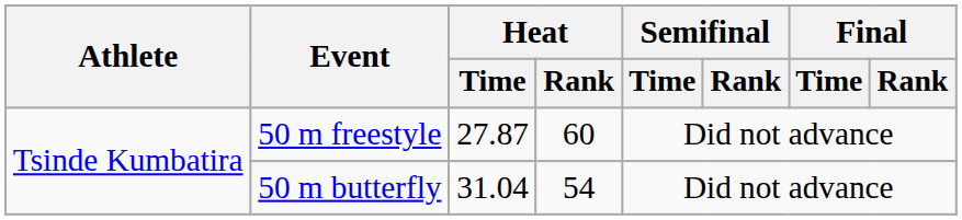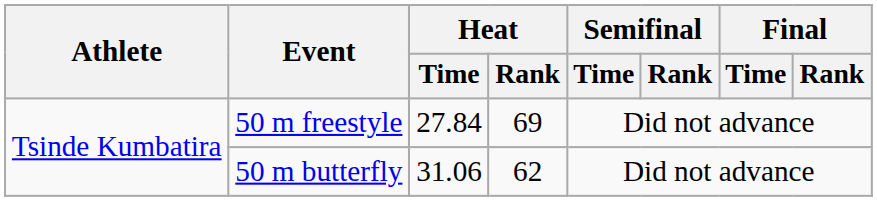 <table class=wikitable style=font-size:90%>
 <tr>
 <th rowspan=2>Athlete</th>
 <th rowspan=2>Event</th>
 <th colspan=2>Heat</th>
 <th colspan=2>Semifinal</th>
 <th colspan=2>Final</th>
 </tr>
 <tr style=font-size:95%>
 <th>Time</th>
 <th>Rank</th>
 <th>Time</th>
 <th>Rank</th>
 <th>Time</th>
 <th>Rank</th>
 </tr>
 <tr align=center>
 <td align=left rowspan=2><a href='#'>Tsinde Kumbatira</a></td>
 <td align=left rowspan="1"><a href='#'>50 m freestyle</a></td>
-<td>27.87</td>
-<td>60</td>
+<td>27.84</td>
+<td>69</td>
 <td colspan=4>Did not advance</td>
 </tr>
 <tr align=center>
 <td align=left rowspan="1"><a href='#'>50 m butterfly</a></td>
-<td>31.04</td>
-<td>54</td>
+<td>31.06</td>
+<td>62</td>
 <td colspan=4>Did not advance</td>
 </tr>
 </table>
